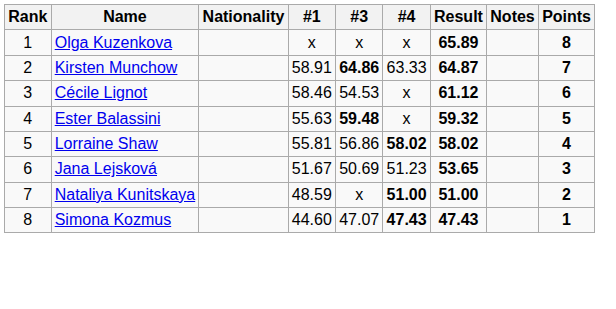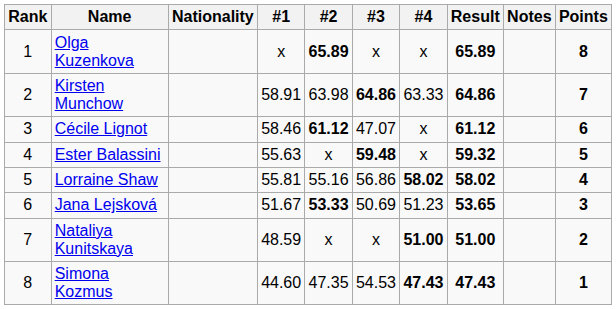 <table class="wikitable sortable" style="text-align:center">
 <tr>
 <th>Rank</th>
 <th>Name</th>
 <th>Nationality</th>
 <th>#1</th>
+<th>#2</th>
 <th>#3</th>
 <th>#4</th>
 <th>Result</th>
 <th>Notes</th>
 <th>Points</th>
 </tr>
 <tr>
 <td>1</td>
 <td align=left><a href='#'>Olga Kuzenkova</a></td>
 <td align=left></td>
 <td>x</td>
+<td><strong>65.89</strong></td>
 <td>x</td>
 <td>x</td>
 <td><strong>65.89</strong></td>
 <td></td>
 <td><strong>8</strong></td>
 </tr>
 <tr>
 <td>2</td>
 <td align=left><a href='#'>Kirsten Munchow</a></td>
 <td align=left></td>
 <td>58.91</td>
+<td>63.98</td>
 <td><strong>64.86</strong></td>
 <td>63.33</td>
-<td><strong>64.87</strong></td>
+<td><strong>64.86</strong></td>
 <td></td>
 <td><strong>7</strong></td>
 </tr>
 <tr>
 <td>3</td>
 <td align=left><a href='#'>Cécile Lignot</a></td>
 <td align=left></td>
 <td>58.46</td>
-<td>54.53</td>
+<td><strong>61.12</strong></td>
+<td>47.07</td>
 <td>x</td>
 <td><strong>61.12</strong></td>
 <td></td>
 <td><strong>6</strong></td>
 </tr>
 <tr>
 <td>4</td>
 <td align=left><a href='#'>Ester Balassini</a></td>
 <td align=left></td>
 <td>55.63</td>
+<td>x</td>
 <td><strong>59.48</strong></td>
 <td>x</td>
 <td><strong>59.32</strong></td>
 <td></td>
 <td><strong>5</strong></td>
 </tr>
 <tr>
 <td>5</td>
 <td align=left><a href='#'>Lorraine Shaw</a></td>
 <td align=left></td>
 <td>55.81</td>
+<td>55.16</td>
 <td>56.86</td>
 <td><strong>58.02</strong></td>
 <td><strong>58.02</strong></td>
 <td></td>
 <td><strong>4</strong></td>
 </tr>
 <tr>
 <td>6</td>
 <td align=left><a href='#'>Jana Lejsková</a></td>
 <td align=left></td>
 <td>51.67</td>
+<td><strong>53.33</strong></td>
 <td>50.69</td>
 <td>51.23</td>
 <td><strong>53.65</strong></td>
 <td></td>
 <td><strong>3</strong></td>
 </tr>
 <tr>
 <td>7</td>
 <td align=left><a href='#'>Nataliya Kunitskaya</a></td>
 <td align=left></td>
 <td>48.59</td>
 <td>x</td>
+<td>x</td>
 <td><strong>51.00</strong></td>
 <td><strong>51.00</strong></td>
 <td></td>
 <td><strong>2</strong></td>
 </tr>
 <tr>
 <td>8</td>
 <td align=left><a href='#'>Simona Kozmus</a></td>
 <td align=left></td>
 <td>44.60</td>
-<td>47.07</td>
+<td>47.35</td>
+<td>54.53</td>
 <td><strong>47.43</strong></td>
 <td><strong>47.43</strong></td>
 <td></td>
 <td><strong>1</strong></td>
 </tr>
 </table>
